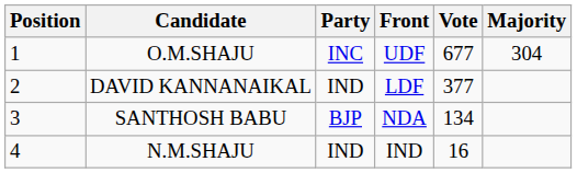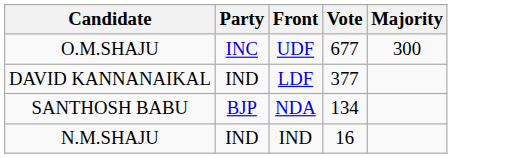 <table class="wikitable">
 <tr>
-<th scope="col">Position</th>
 <th scope="col">Candidate</th>
 <th scope="col">Party</th>
 <th scope="col">Front</th>
 <th scope="col">Vote</th>
 <th scope="col">Majority</th>
 </tr>
 <tr>
-<td>1</td>
 <td align="center">O.M.SHAJU</td>
 <td align="center"><a href='#'>INC</a></td>
 <td align="center"><a href='#'>UDF</a></td>
 <td align="center">677</td>
-<td align="center">304</td>
+<td align="center">300</td>
 </tr>
 <tr>
-<td>2</td>
 <td align="center">DAVID KANNANAIKAL</td>
 <td align="center">IND</td>
 <td align="center"><a href='#'>LDF</a></td>
 <td align="center">377</td>
 <td align="center"></td>
 </tr>
 <tr>
-<td>3</td>
 <td align="center">SANTHOSH BABU</td>
 <td align="center"><a href='#'>BJP</a></td>
 <td align="center"><a href='#'>NDA</a></td>
 <td align="center">134</td>
 <td align="center"></td>
 </tr>
 <tr>
-<td>4</td>
 <td align="center">N.M.SHAJU</td>
 <td align="center">IND</td>
 <td align="center">IND</td>
 <td align="center">16</td>
 <td align="center"></td>
 </tr>
 </table>
